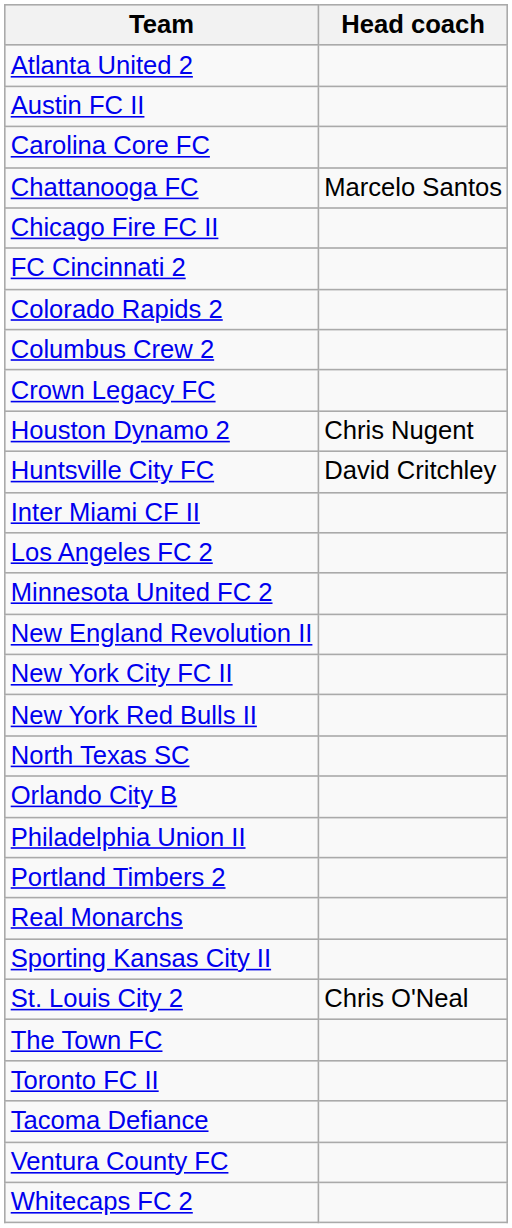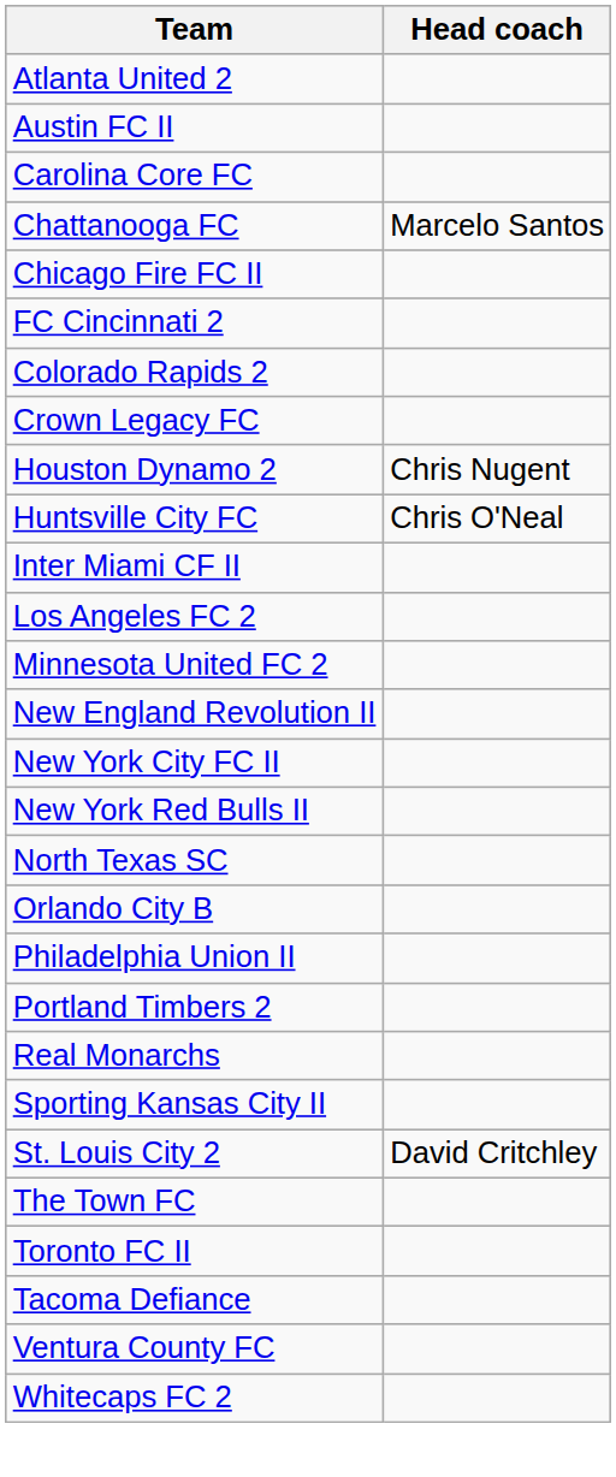 <table class="wikitable sortable" style="text-align: left;">
 <tr>
 <th>Team</th>
 <th>Head coach</th>
 </tr>
 <tr>
 <td><a href='#'>Atlanta United 2</a></td>
 <td> </td>
 </tr>
 <tr>
 <td><a href='#'>Austin FC II</a></td>
 <td> </td>
 </tr>
 <tr>
 <td><a href='#'>Carolina Core FC</a></td>
 <td> </td>
 </tr>
 <tr>
 <td><a href='#'>Chattanooga FC</a></td>
 <td> Marcelo Santos</td>
 </tr>
 <tr>
 <td><a href='#'>Chicago Fire FC II</a></td>
 <td> </td>
 </tr>
 <tr>
 <td><a href='#'>FC Cincinnati 2</a></td>
 <td> </td>
 </tr>
 <tr>
 <td><a href='#'>Colorado Rapids 2</a></td>
 <td> </td>
 </tr>
 <tr>
-<td><a href='#'>Columbus Crew 2</a></td>
-<td> </td>
-</tr>
-<tr>
 <td><a href='#'>Crown Legacy FC</a></td>
 <td> </td>
 </tr>
 <tr>
 <td><a href='#'>Houston Dynamo 2</a></td>
 <td> Chris Nugent</td>
 </tr>
 <tr>
 <td><a href='#'>Huntsville City FC</a></td>
-<td> David Critchley</td>
+<td> Chris O'Neal</td>
 </tr>
 <tr>
 <td><a href='#'>Inter Miami CF II</a></td>
 <td> </td>
 </tr>
 <tr>
 <td><a href='#'>Los Angeles FC 2</a></td>
 <td> </td>
 </tr>
 <tr>
 <td><a href='#'>Minnesota United FC 2</a></td>
 <td> </td>
 </tr>
 <tr>
 <td><a href='#'>New England Revolution II</a></td>
 <td> </td>
 </tr>
 <tr>
 <td><a href='#'>New York City FC II</a></td>
 <td> </td>
 </tr>
 <tr>
 <td><a href='#'>New York Red Bulls II</a></td>
 <td> </td>
 </tr>
 <tr>
 <td><a href='#'>North Texas SC</a></td>
 <td> </td>
 </tr>
 <tr>
 <td><a href='#'>Orlando City B</a></td>
 <td> </td>
 </tr>
 <tr>
 <td><a href='#'>Philadelphia Union II</a></td>
 <td> </td>
 </tr>
 <tr>
 <td><a href='#'>Portland Timbers 2</a></td>
 <td> </td>
 </tr>
 <tr>
 <td><a href='#'>Real Monarchs</a></td>
 <td> </td>
 </tr>
 <tr>
 <td><a href='#'>Sporting Kansas City II</a></td>
 <td> </td>
 </tr>
 <tr>
 <td><a href='#'>St. Louis City 2</a></td>
-<td> Chris O'Neal</td>
+<td> David Critchley</td>
 </tr>
 <tr>
 <td><a href='#'>The Town FC</a></td>
 <td> </td>
 </tr>
 <tr>
 <td><a href='#'>Toronto FC II</a></td>
 <td> </td>
 </tr>
 <tr>
 <td><a href='#'>Tacoma Defiance</a></td>
 <td> </td>
 </tr>
 <tr>
 <td><a href='#'>Ventura County FC</a></td>
 <td> </td>
 </tr>
 <tr>
 <td><a href='#'>Whitecaps FC 2</a></td>
 <td> </td>
 </tr>
 </table>
